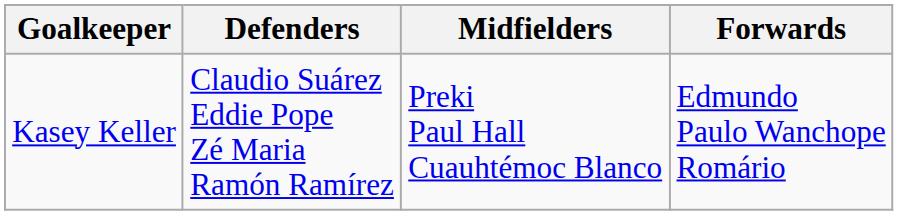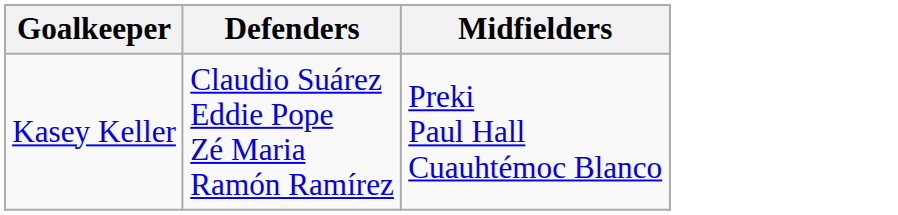 <table class="wikitable">
 <tr>
 <th>Goalkeeper</th>
 <th>Defenders</th>
 <th>Midfielders</th>
-<th>Forwards</th>
 </tr>
 <tr>
 <td> <a href='#'>Kasey Keller</a></td>
 <td> <a href='#'>Claudio Suárez</a><br> <a href='#'>Eddie Pope</a><br> <a href='#'>Zé Maria</a><br> <a href='#'>Ramón Ramírez</a></td>
 <td> <a href='#'>Preki</a><br> <a href='#'>Paul Hall</a><br> <a href='#'>Cuauhtémoc Blanco</a></td>
-<td> <a href='#'>Edmundo</a><br> <a href='#'>Paulo Wanchope</a><br> <a href='#'>Romário</a></td>
 </tr>
 </table>
